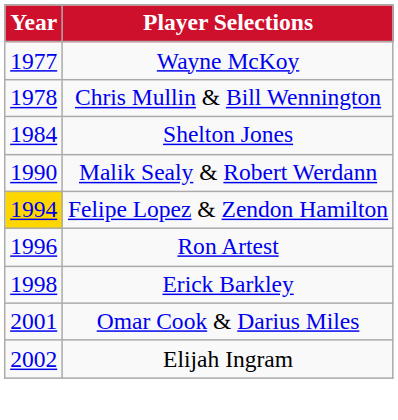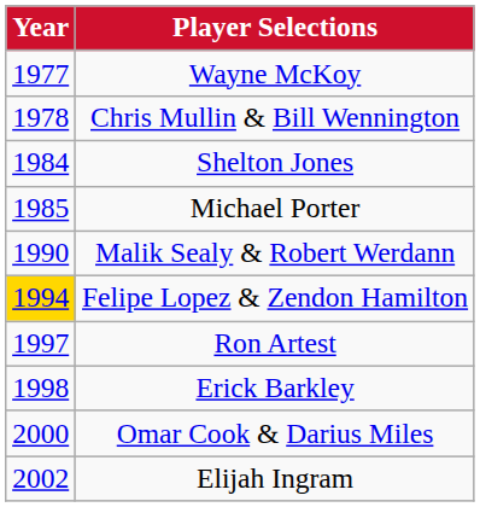 <table class="wikitable" style="text-align:center;">
 <tr style="color: white;">
 <th style="background:#CF102D;"><span> Year</span></th>
 <th style="background:#CF102D;"><span> Player Selections</span></th>
 </tr>
 <tr>
 <td><a href='#'>1977</a></td>
 <td><a href='#'>Wayne McKoy</a></td>
 </tr>
 <tr>
 <td><a href='#'>1978</a></td>
 <td><a href='#'>Chris Mullin</a> & <a href='#'>Bill Wennington</a></td>
 </tr>
 <tr>
 <td><a href='#'>1984</a></td>
 <td><a href='#'>Shelton Jones</a></td>
 </tr>
 <tr>
+<td><a href='#'>1985</a></td>
+<td>Michael Porter</td>
+</tr>
+<tr>
 <td><a href='#'>1990</a></td>
 <td><a href='#'>Malik Sealy</a> & <a href='#'>Robert Werdann</a></td>
 </tr>
 <tr>
 <td style="background: gold;"><a href='#'>1994</a></td>
 <td><a href='#'>Felipe Lopez</a> & <a href='#'>Zendon Hamilton</a></td>
 </tr>
 <tr>
-<td><a href='#'>1996</a></td>
+<td><a href='#'>1997</a></td>
 <td><a href='#'>Ron Artest</a></td>
 </tr>
 <tr>
 <td><a href='#'>1998</a></td>
 <td><a href='#'>Erick Barkley</a></td>
 </tr>
 <tr>
-<td><a href='#'>2001</a></td>
+<td><a href='#'>2000</a></td>
 <td><a href='#'>Omar Cook</a> & <a href='#'>Darius Miles</a></td>
 </tr>
 <tr>
 <td><a href='#'>2002</a></td>
 <td>Elijah Ingram</td>
 </tr>
 </table>
